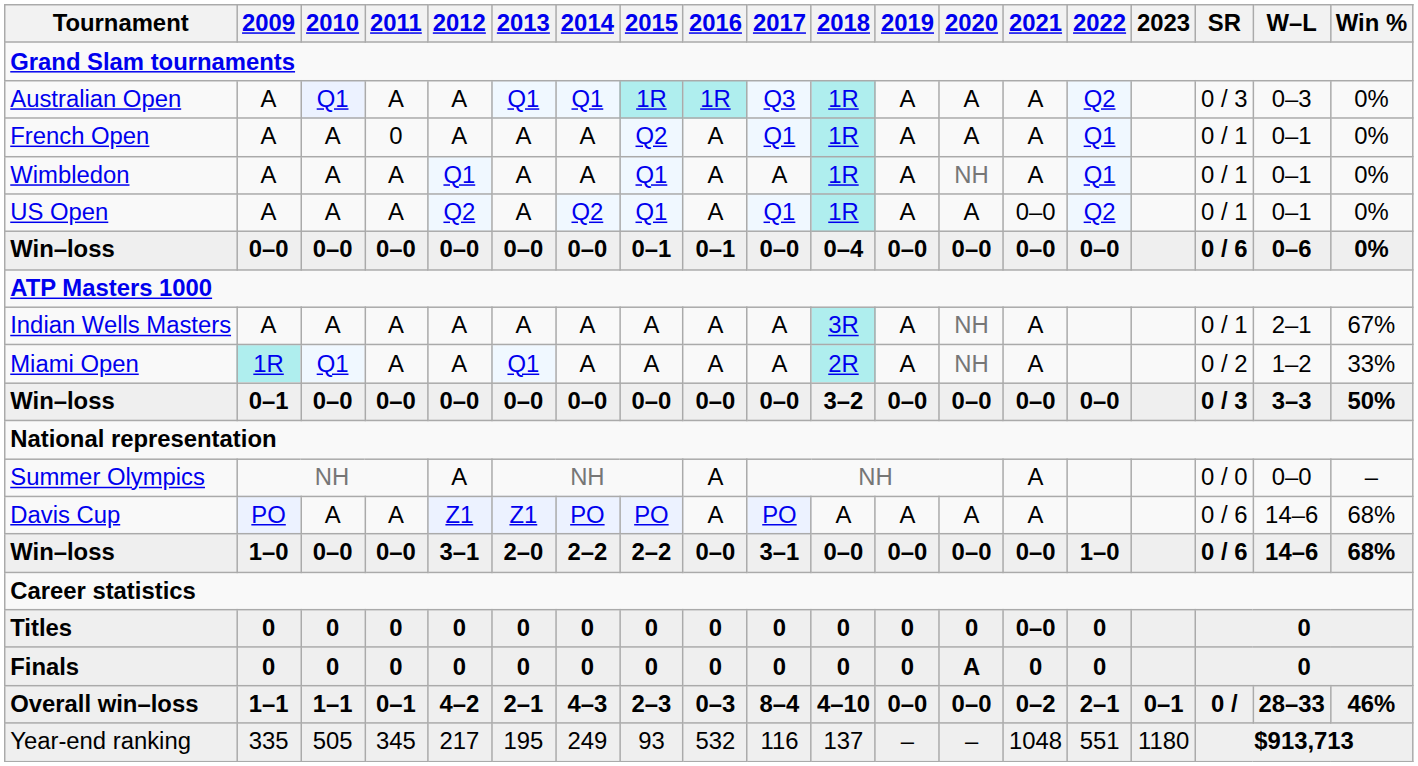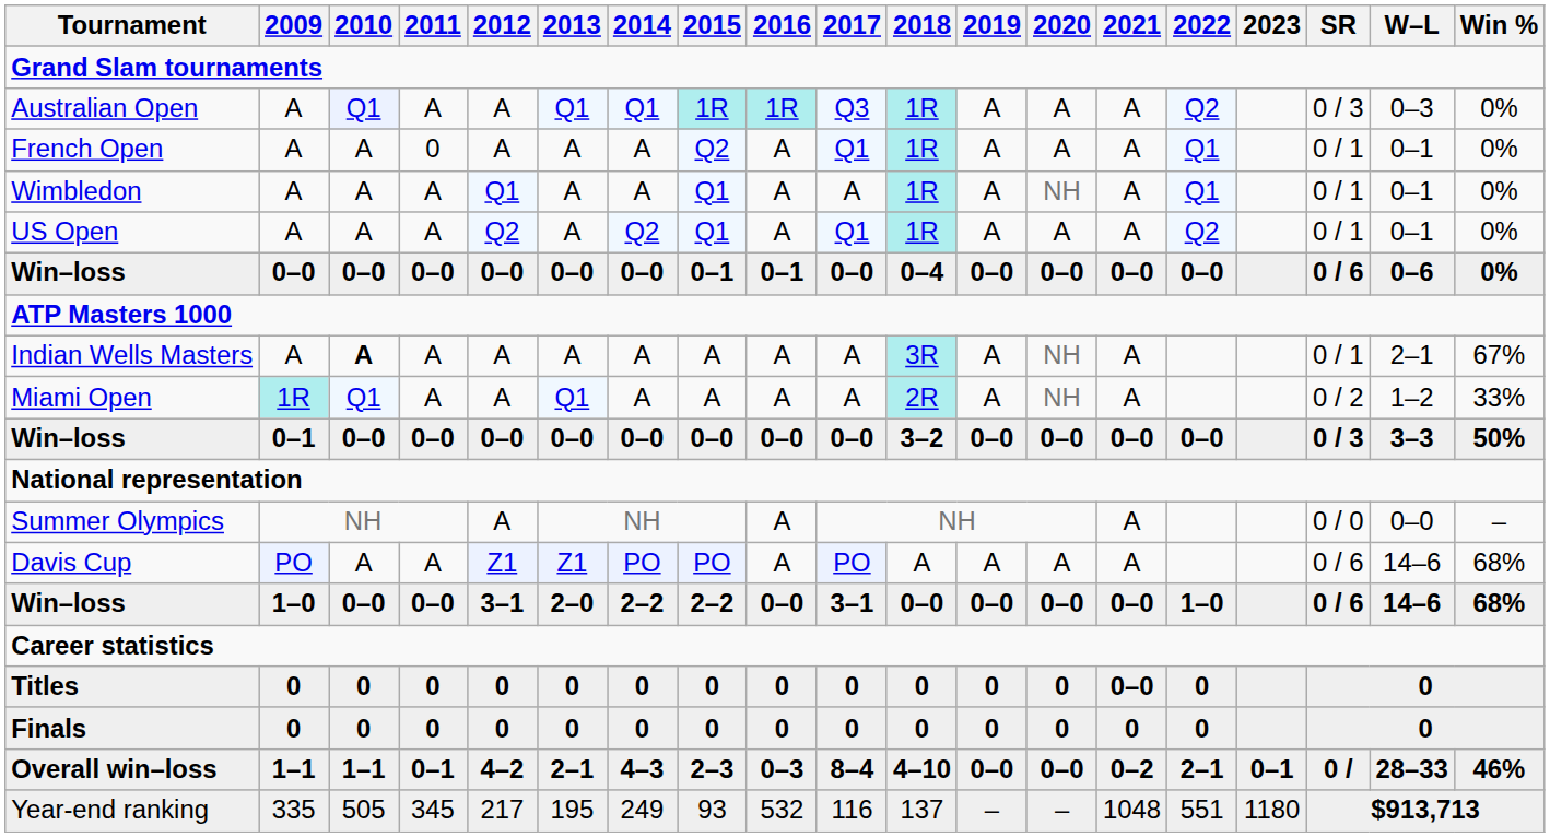 <table class=wikitable style=text-align:center>
 <tr>
 <th>Tournament</th>
 <th><a href='#'>2009</a></th>
 <th><a href='#'>2010</a></th>
 <th><a href='#'>2011</a></th>
 <th><a href='#'>2012</a></th>
 <th><a href='#'>2013</a></th>
 <th><a href='#'>2014</a></th>
 <th><a href='#'>2015</a></th>
 <th><a href='#'>2016</a></th>
 <th><a href='#'>2017</a></th>
 <th><a href='#'>2018</a></th>
 <th><a href='#'>2019</a></th>
 <th><a href='#'>2020</a></th>
 <th><a href='#'>2021</a></th>
 <th><a href='#'>2022</a></th>
 <th>2023</th>
 <th>SR</th>
 <th>W–L</th>
 <th>Win %</th>
 </tr>
 <tr>
 <td colspan="19" align="left"><strong><a href='#'>Grand Slam tournaments</a></strong></td>
 </tr>
 <tr>
 <td align=left><a href='#'>Australian Open</a></td>
 <td>A</td>
 <td bgcolor=ecf2ff><a href='#'>Q1</a></td>
 <td>A</td>
 <td>A</td>
 <td bgcolor=f0f8ff><a href='#'>Q1</a></td>
 <td bgcolor=f0f8ff><a href='#'>Q1</a></td>
 <td bgcolor=afeeee><a href='#'>1R</a></td>
 <td bgcolor=afeeee><a href='#'>1R</a></td>
 <td bgcolor=f0f8ff><a href='#'>Q3</a></td>
 <td bgcolor=afeeee><a href='#'>1R</a></td>
 <td>A</td>
 <td>A</td>
 <td>A</td>
 <td bgcolor=f0f8ff><a href='#'>Q2</a></td>
 <td></td>
 <td>0 / 3</td>
 <td>0–3</td>
 <td>0%</td>
 </tr>
 <tr>
 <td align=left><a href='#'>French Open</a></td>
 <td>A</td>
 <td>A</td>
 <td>0</td>
 <td>A</td>
 <td>A</td>
 <td>A</td>
 <td bgcolor=f0f8ff><a href='#'>Q2</a></td>
 <td>A</td>
 <td bgcolor=f0f8ff><a href='#'>Q1</a></td>
 <td bgcolor=afeeee><a href='#'>1R</a></td>
 <td>A</td>
 <td>A</td>
 <td>A</td>
 <td bgcolor=f0f8ff><a href='#'>Q1</a></td>
 <td></td>
 <td>0 / 1</td>
 <td>0–1</td>
 <td>0%</td>
 </tr>
 <tr>
 <td align=left><a href='#'>Wimbledon</a></td>
 <td>A</td>
 <td>A</td>
 <td>A</td>
 <td bgcolor=f0f8ff><a href='#'>Q1</a></td>
 <td>A</td>
 <td>A</td>
 <td bgcolor=f0f8ff><a href='#'>Q1</a></td>
 <td>A</td>
 <td>A</td>
 <td bgcolor=afeeee><a href='#'>1R</a></td>
 <td>A</td>
 <td style=color:#767676>NH</td>
 <td>A</td>
 <td bgcolor=f0f8ff><a href='#'>Q1</a></td>
 <td></td>
 <td>0 / 1</td>
 <td>0–1</td>
 <td>0%</td>
 </tr>
 <tr>
 <td align=left><a href='#'>US Open</a></td>
 <td>A</td>
 <td>A</td>
 <td>A</td>
 <td bgcolor=f0f8ff><a href='#'>Q2</a></td>
 <td>A</td>
 <td bgcolor=f0f8ff><a href='#'>Q2</a></td>
 <td bgcolor=f0f8ff><a href='#'>Q1</a></td>
 <td>A</td>
 <td bgcolor=f0f8ff><a href='#'>Q1</a></td>
 <td bgcolor=afeeee><a href='#'>1R</a></td>
 <td>A</td>
 <td>A</td>
-<td>0–0</td>
+<td>A</td>
 <td bgcolor=f0f8ff><a href='#'>Q2</a></td>
 <td></td>
 <td>0 / 1</td>
 <td>0–1</td>
 <td>0%</td>
 </tr>
 <tr style=background:#efefef;font-weight:bold>
 <td style="text-align:left">Win–loss</td>
 <td>0–0</td>
 <td>0–0</td>
 <td>0–0</td>
 <td>0–0</td>
 <td>0–0</td>
 <td>0–0</td>
 <td>0–1</td>
 <td>0–1</td>
 <td>0–0</td>
 <td>0–4</td>
 <td>0–0</td>
 <td>0–0</td>
 <td>0–0</td>
 <td>0–0</td>
 <td></td>
 <td>0 / 6</td>
 <td>0–6</td>
 <td>0%</td>
 </tr>
 <tr>
 <td colspan="19" align="left"><strong><a href='#'>ATP Masters 1000</a></strong></td>
 </tr>
 <tr>
 <td align=left><a href='#'>Indian Wells Masters</a></td>
 <td>A</td>
-<td>A</td>
+<td><strong>A</strong></td>
 <td>A</td>
 <td>A</td>
 <td>A</td>
 <td>A</td>
 <td>A</td>
 <td>A</td>
 <td>A</td>
 <td bgcolor=afeeee><a href='#'>3R</a></td>
 <td>A</td>
 <td colspan=1 style=color:#767676>NH</td>
 <td>A</td>
 <td></td>
 <td></td>
 <td>0 / 1</td>
 <td>2–1</td>
 <td>67%</td>
 </tr>
 <tr>
 <td align=left><a href='#'>Miami Open</a></td>
 <td bgcolor=afeeee><a href='#'>1R</a></td>
 <td bgcolor=f0f8ff><a href='#'>Q1</a></td>
 <td>A</td>
 <td>A</td>
 <td bgcolor=f0f8ff><a href='#'>Q1</a></td>
 <td>A</td>
 <td>A</td>
 <td>A</td>
 <td>A</td>
 <td bgcolor=afeeee><a href='#'>2R</a></td>
 <td>A</td>
 <td style=color:#767676>NH</td>
 <td>A</td>
 <td></td>
 <td></td>
 <td>0 / 2</td>
 <td>1–2</td>
 <td>33%</td>
 </tr>
 <tr style="font-weight:bold;background:#efefef">
 <td style="text-align:left">Win–loss</td>
 <td>0–1</td>
 <td>0–0</td>
 <td>0–0</td>
 <td>0–0</td>
 <td>0–0</td>
 <td>0–0</td>
 <td>0–0</td>
 <td>0–0</td>
 <td>0–0</td>
 <td>3–2</td>
 <td>0–0</td>
 <td>0–0</td>
 <td>0–0</td>
 <td>0–0</td>
 <td></td>
 <td>0 / 3</td>
 <td>3–3</td>
 <td>50%</td>
 </tr>
 <tr>
 <td colspan="19" align="left"><strong>National representation</strong></td>
 </tr>
 <tr>
 <td align="left"><a href='#'>Summer Olympics</a></td>
 <td colspan="3" style="color:#767676">NH</td>
 <td>A</td>
 <td colspan="3" style="color:#767676">NH</td>
 <td>A</td>
 <td colspan="4" style="color:#767676">NH</td>
 <td>A</td>
 <td></td>
 <td></td>
 <td>0 / 0</td>
 <td>0–0</td>
 <td>–</td>
 </tr>
 <tr>
 <td align="left"><a href='#'>Davis Cup</a></td>
 <td bgcolor="ecf2ff"><a href='#'>PO</a></td>
 <td>A</td>
 <td>A</td>
 <td bgcolor="ecf2ff"><a href='#'>Z1</a></td>
 <td bgcolor="ecf2ff"><a href='#'>Z1</a></td>
 <td bgcolor="ecf2ff"><a href='#'>PO</a></td>
 <td bgcolor="ecf2ff"><a href='#'>PO</a></td>
 <td>A</td>
 <td bgcolor="ecf2ff"><a href='#'>PO</a></td>
 <td>A</td>
 <td>A</td>
 <td>A</td>
 <td>A</td>
 <td></td>
 <td></td>
 <td>0 / 6</td>
 <td>14–6</td>
 <td>68%</td>
 </tr>
 <tr style=background:#efefef;font-weight:bold>
 <td style="text-align:left">Win–loss</td>
 <td>1–0</td>
 <td>0–0</td>
 <td>0–0</td>
 <td>3–1</td>
 <td>2–0</td>
 <td>2–2</td>
 <td>2–2</td>
 <td>0–0</td>
 <td>3–1</td>
 <td>0–0</td>
 <td>0–0</td>
 <td>0–0</td>
 <td>0–0</td>
 <td>1–0</td>
 <td></td>
 <td>0 / 6</td>
 <td>14–6</td>
 <td>68%</td>
 </tr>
 <tr>
 <td colspan="19" align="left"><strong>Career statistics</strong></td>
 </tr>
 <tr style=background:#efefef;font-weight:bold>
 <td style="text-align:left">Titles</td>
 <td>0</td>
 <td>0</td>
 <td>0</td>
 <td>0</td>
 <td>0</td>
 <td>0</td>
 <td>0</td>
 <td>0</td>
 <td>0</td>
 <td>0</td>
 <td>0</td>
 <td>0</td>
 <td>0–0</td>
 <td>0</td>
 <td></td>
 <td colspan="3">0</td>
 </tr>
 <tr style=background:#efefef;font-weight:bold>
 <td style="text-align:left">Finals</td>
 <td>0</td>
 <td>0</td>
 <td>0</td>
 <td>0</td>
 <td>0</td>
 <td>0</td>
 <td>0</td>
 <td>0</td>
 <td>0</td>
 <td>0</td>
 <td>0</td>
-<td>A</td>
+<td>0</td>
 <td>0</td>
 <td>0</td>
 <td></td>
 <td colspan="3">0</td>
 </tr>
 <tr style=background:#efefef;font-weight:bold>
 <td style="text-align:left">Overall win–loss</td>
 <td>1–1</td>
 <td>1–1</td>
 <td>0–1</td>
 <td>4–2</td>
 <td>2–1</td>
 <td>4–3</td>
 <td>2–3</td>
 <td>0–3</td>
 <td>8–4</td>
 <td>4–10</td>
 <td>0–0</td>
 <td>0–0</td>
 <td>0–2</td>
 <td>2–1</td>
 <td>0–1</td>
 <td>0 /</td>
 <td>28–33</td>
 <td>46%</td>
 </tr>
 <tr bgcolor="efefef">
 <td align="left">Year-end ranking</td>
 <td>335</td>
 <td>505</td>
 <td>345</td>
 <td>217</td>
 <td>195</td>
 <td>249</td>
 <td>93</td>
 <td>532</td>
 <td>116</td>
 <td>137</td>
 <td>–</td>
 <td>–</td>
 <td>1048</td>
 <td>551</td>
 <td>1180</td>
 <td colspan="3"><strong>$913,713</strong></td>
 </tr>
 </table>
